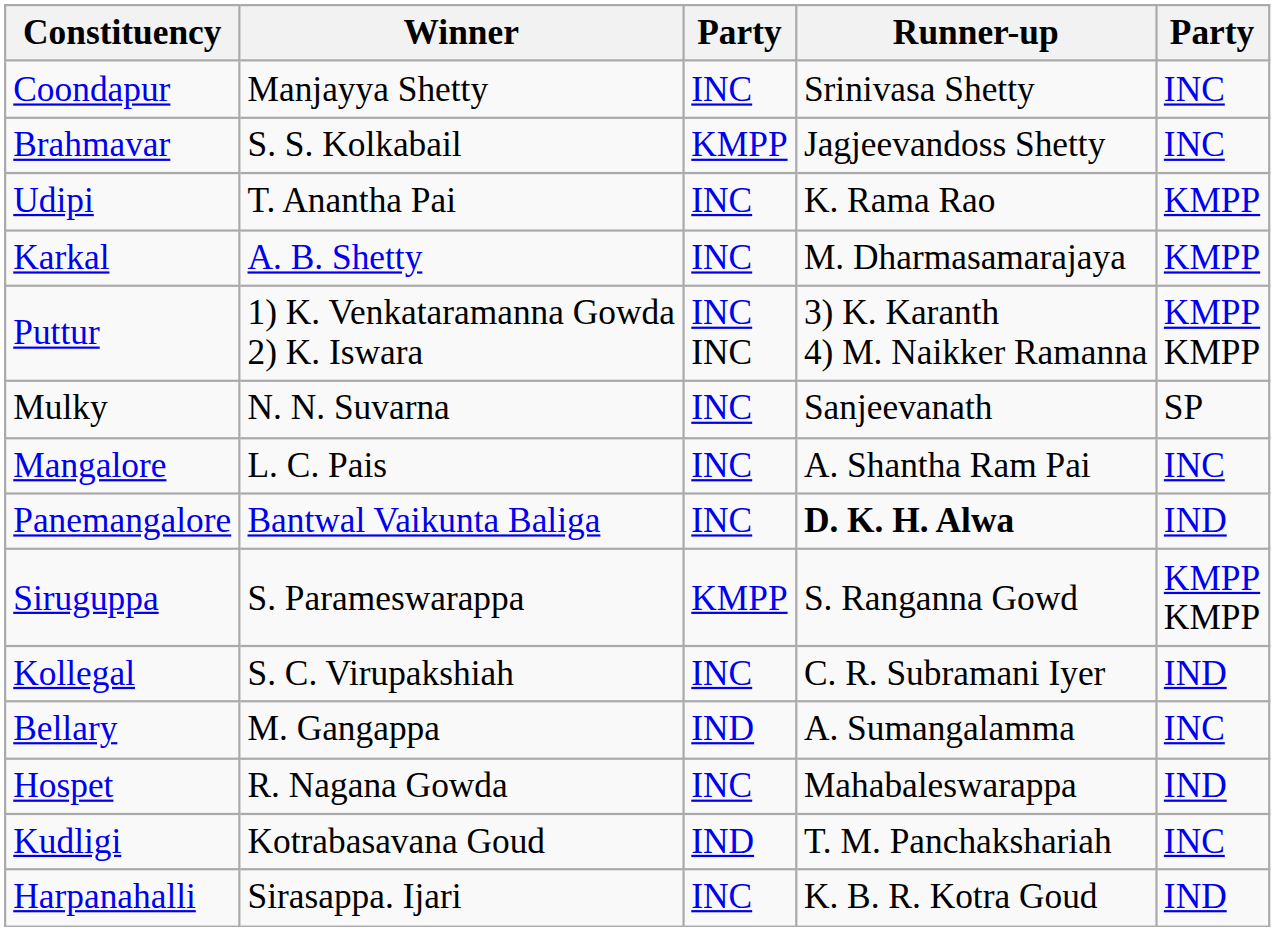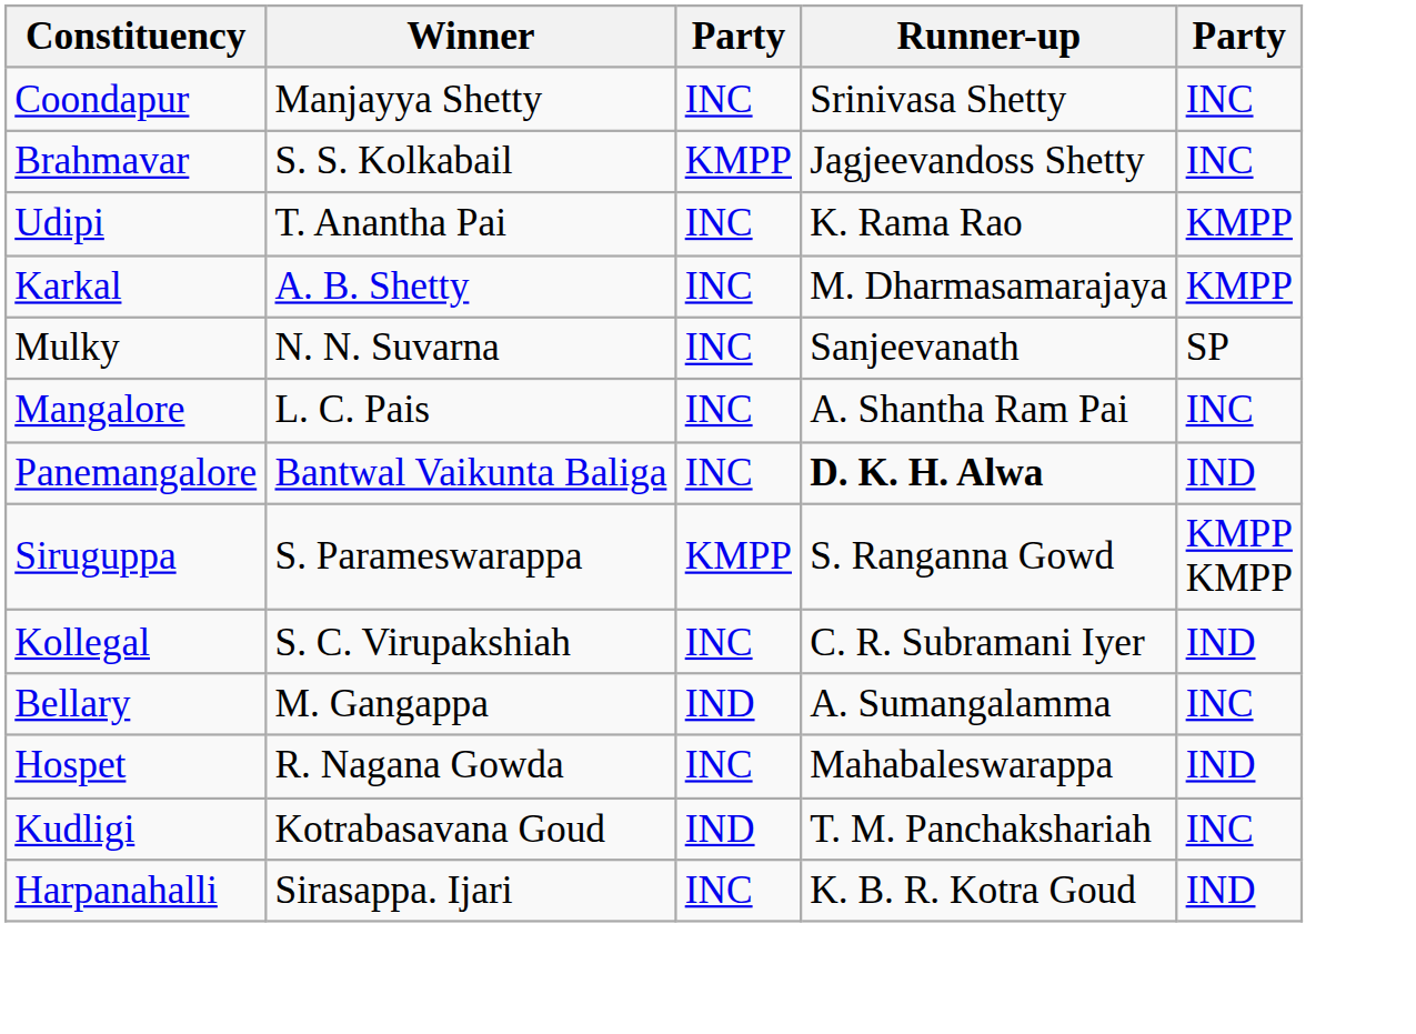 <table class="wikitable sortable">
 <tr>
 <th>Constituency</th>
 <th>Winner</th>
 <th>Party</th>
 <th>Runner-up</th>
 <th>Party</th>
 </tr>
 <tr>
 <td><a href='#'>Coondapur</a></td>
 <td>Manjayya Shetty</td>
 <td><a href='#'>INC</a></td>
 <td>Srinivasa Shetty</td>
 <td><a href='#'>INC</a></td>
 </tr>
 <tr>
 <td><a href='#'>Brahmavar</a></td>
 <td>S. S. Kolkabail</td>
 <td><a href='#'>KMPP</a></td>
 <td>Jagjeevandoss Shetty</td>
 <td><a href='#'>INC</a></td>
 </tr>
 <tr>
 <td><a href='#'>Udipi</a></td>
 <td>T. Anantha Pai</td>
 <td><a href='#'>INC</a></td>
 <td>K. Rama Rao</td>
 <td><a href='#'>KMPP</a></td>
 </tr>
 <tr>
 <td><a href='#'>Karkal</a></td>
 <td><a href='#'>A. B. Shetty</a></td>
 <td><a href='#'>INC</a></td>
 <td>M. Dharmasamarajaya</td>
 <td><a href='#'>KMPP</a></td>
-</tr>
-<tr>
-<td><a href='#'>Puttur</a></td>
-<td>1) K. Venkataramanna Gowda <br> 2) K. Iswara</td>
-<td><a href='#'>INC</a> <br>INC</td>
-<td>3) K. Karanth <br> 4) M. Naikker Ramanna</td>
-<td><a href='#'>KMPP</a> <br>KMPP</td>
 </tr>
 <tr>
 <td>Mulky</td>
 <td>N. N. Suvarna</td>
 <td><a href='#'>INC</a></td>
 <td>Sanjeevanath</td>
 <td>SP</td>
 </tr>
 <tr>
 <td><a href='#'>Mangalore</a></td>
 <td>L. C. Pais</td>
 <td><a href='#'>INC</a></td>
 <td>A. Shantha Ram Pai</td>
 <td><a href='#'>INC</a></td>
 </tr>
 <tr>
 <td><a href='#'>Panemangalore</a></td>
 <td><a href='#'>Bantwal Vaikunta Baliga</a></td>
 <td><a href='#'>INC</a></td>
 <td><strong>D. K. H. Alwa</strong></td>
 <td><a href='#'>IND</a></td>
 </tr>
 <tr>
 <td><a href='#'>Siruguppa</a></td>
 <td>S. Parameswarappa</td>
 <td><a href='#'>KMPP</a></td>
 <td>S. Ranganna Gowd</td>
 <td><a href='#'>KMPP</a> <br>KMPP</td>
 </tr>
 <tr>
 <td><a href='#'>Kollegal</a></td>
 <td>S. C. Virupakshiah</td>
 <td><a href='#'>INC</a></td>
 <td>C. R. Subramani Iyer</td>
 <td><a href='#'>IND</a></td>
 </tr>
 <tr>
 <td><a href='#'>Bellary</a></td>
 <td>M. Gangappa</td>
 <td><a href='#'>IND</a></td>
 <td>A. Sumangalamma</td>
 <td><a href='#'>INC</a></td>
 </tr>
 <tr>
 <td><a href='#'>Hospet</a></td>
 <td>R. Nagana Gowda</td>
 <td><a href='#'>INC</a></td>
 <td>Mahabaleswarappa</td>
 <td><a href='#'>IND</a></td>
 </tr>
 <tr>
 <td><a href='#'>Kudligi</a></td>
 <td>Kotrabasavana Goud</td>
 <td><a href='#'>IND</a></td>
 <td>T. M. Panchakshariah</td>
 <td><a href='#'>INC</a></td>
 </tr>
 <tr>
 <td><a href='#'>Harpanahalli</a></td>
 <td>Sirasappa. Ijari</td>
 <td><a href='#'>INC</a></td>
 <td>K. B. R. Kotra Goud</td>
 <td><a href='#'>IND</a></td>
 </tr>
 </table>
